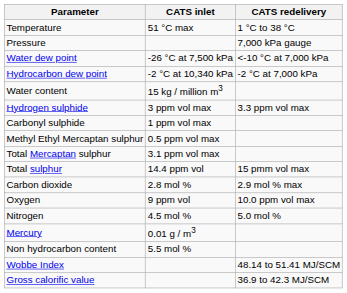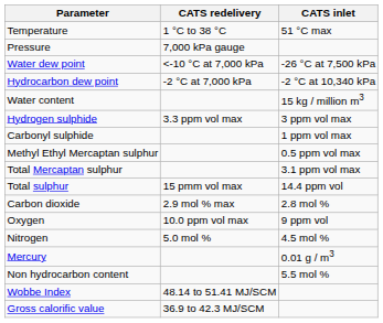 <table class="wikitable">
 <tr>
 <th>Parameter</th>
+<th>CATS  redelivery</th>
 <th>CATS inlet</th>
-<th>CATS  redelivery</th>
 </tr>
 <tr>
 <td>Temperature</td>
+<td>1 °C to 38 °C</td>
 <td>51 °C max</td>
-<td>1 °C to 38 °C</td>
 </tr>
 <tr>
 <td>Pressure</td>
+<td>7,000 kPa gauge</td>
 <td></td>
-<td>7,000 kPa gauge</td>
 </tr>
 <tr>
 <td><a href='#'>Water dew point</a></td>
+<td><-10 °C at 7,000 kPa</td>
 <td>-26 °C at 7,500 kPa</td>
-<td><-10 °C at 7,000 kPa</td>
 </tr>
 <tr>
 <td><a href='#'>Hydrocarbon dew point</a></td>
+<td>-2 °C at 7,000 kPa</td>
 <td>-2 °C at 10,340 kPa</td>
-<td>-2 °C at 7,000 kPa</td>
 </tr>
 <tr>
 <td>Water content</td>
+<td></td>
 <td>15 kg / million m<sup>3</sup></td>
+</tr>
+<tr>
+<td><a href='#'>Hydrogen sulphide</a></td>
+<td>3.3 ppm vol max</td>
+<td>3 ppm vol max</td>
+</tr>
+<tr>
+<td>Carbonyl sulphide</td>
+<td></td>
+<td>1 ppm vol max</td>
+</tr>
+<tr>
+<td>Methyl Ethyl Mercaptan sulphur</td>
+<td></td>
+<td>0.5 ppm vol max</td>
+</tr>
+<tr>
+<td>Total <a href='#'>Mercaptan</a> sulphur</td>
+<td></td>
+<td>3.1 ppm vol max</td>
+</tr>
+<tr>
+<td>Total <a href='#'>sulphur</a></td>
+<td>15 pmm vol max</td>
+<td>14.4 ppm vol</td>
+</tr>
+<tr>
+<td>Carbon dioxide</td>
+<td>2.9 mol % max</td>
+<td>2.8 mol %</td>
+</tr>
+<tr>
+<td>Oxygen</td>
+<td>10.0 ppm vol max</td>
+<td>9 ppm vol</td>
+</tr>
+<tr>
+<td>Nitrogen</td>
+<td>5.0 mol %</td>
+<td>4.5 mol %</td>
+</tr>
+<tr>
+<td><a href='#'>Mercury</a></td>
+<td></td>
+<td>0.01 g / m<sup>3</sup></td>
+</tr>
+<tr>
+<td>Non hydrocarbon content</td>
+<td></td>
+<td>5.5 mol %</td>
+</tr>
+<tr>
+<td><a href='#'>Wobbe Index</a></td>
+<td>48.14 to 51.41 MJ/SCM</td>
 <td></td>
 </tr>
 <tr>
-<td><a href='#'>Hydrogen sulphide</a></td>
-<td>3 ppm vol max</td>
-<td>3.3 ppm vol max</td>
-</tr>
-<tr>
-<td>Carbonyl sulphide</td>
-<td>1 ppm vol max</td>
+<td><a href='#'>Gross calorific value</a></td>
+<td>36.9 to 42.3 MJ/SCM</td>
 <td></td>
 </tr>
-<tr>
-<td>Methyl Ethyl Mercaptan sulphur</td>
-<td>0.5 ppm vol max</td>
-<td></td>
-</tr>
-<tr>
-<td>Total <a href='#'>Mercaptan</a> sulphur</td>
-<td>3.1 ppm vol max</td>
-<td></td>
-</tr>
-<tr>
-<td>Total <a href='#'>sulphur</a></td>
-<td>14.4 ppm vol</td>
-<td>15 pmm vol max</td>
-</tr>
-<tr>
-<td>Carbon dioxide</td>
-<td>2.8 mol %</td>
-<td>2.9 mol % max</td>
-</tr>
-<tr>
-<td>Oxygen</td>
-<td>9 ppm vol</td>
-<td>10.0 ppm vol max</td>
-</tr>
-<tr>
-<td>Nitrogen</td>
-<td>4.5 mol %</td>
-<td>5.0 mol %</td>
-</tr>
-<tr>
-<td><a href='#'>Mercury</a></td>
-<td>0.01 g / m<sup>3</sup></td>
-<td></td>
-</tr>
-<tr>
-<td>Non hydrocarbon content</td>
-<td>5.5 mol %</td>
-<td></td>
-</tr>
-<tr>
-<td><a href='#'>Wobbe Index</a></td>
-<td></td>
-<td>48.14 to 51.41 MJ/SCM</td>
-</tr>
-<tr>
-<td><a href='#'>Gross calorific value</a></td>
-<td></td>
-<td>36.9 to 42.3 MJ/SCM</td>
-</tr>
 </table>
